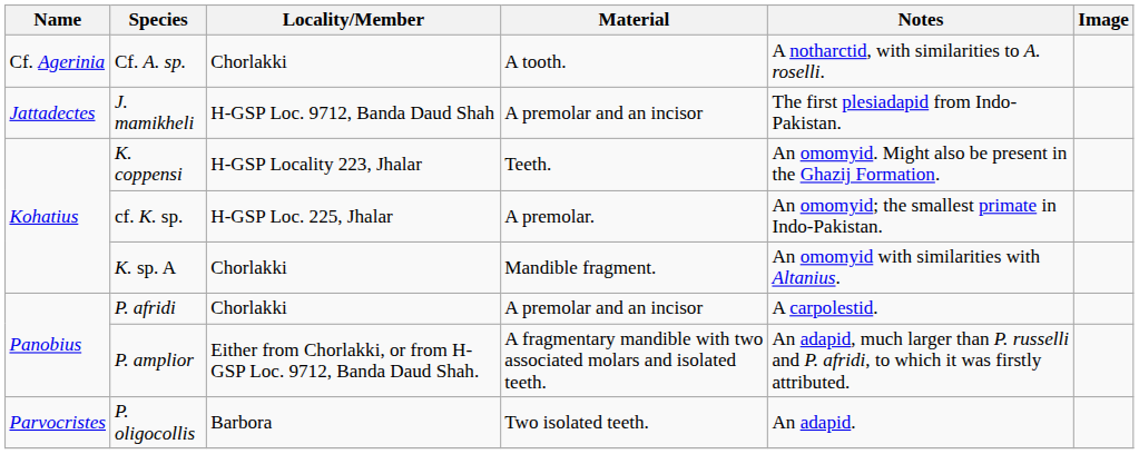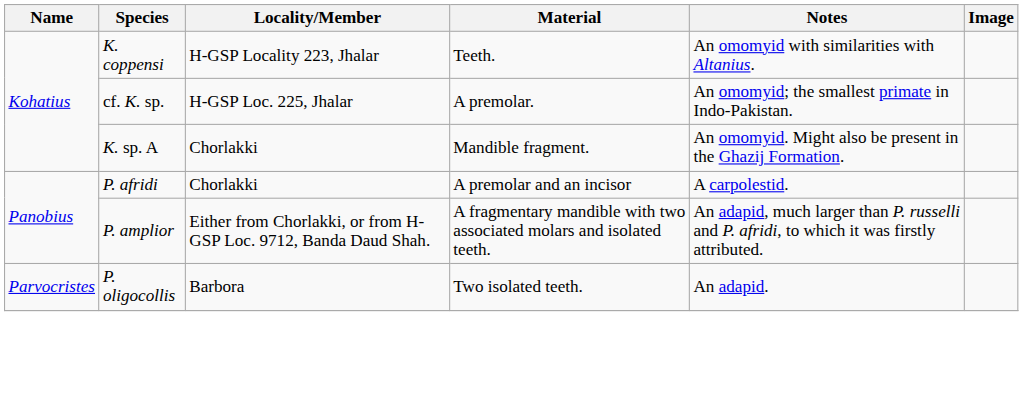 <table class="wikitable" align="center" width="75%">
 <tr>
 <th>Name</th>
 <th>Species</th>
 <th>Locality/Member</th>
 <th>Material</th>
 <th>Notes</th>
 <th>Image</th>
 </tr>
 <tr>
-<td>Cf. <em><a href='#'>Agerinia</a></em></td>
-<td>Cf. <em>A. sp.</em></td>
-<td>Chorlakki</td>
-<td>A tooth.</td>
-<td>A <a href='#'>notharctid</a>, with similarities to <em>A. roselli</em>.</td>
-<td></td>
-</tr>
-<tr>
-<td><em><a href='#'>Jattadectes</a></em></td>
-<td><em>J. mamikheli</em></td>
-<td>H-GSP Loc. 9712, Banda Daud Shah</td>
-<td>A premolar and an incisor</td>
-<td>The first <a href='#'>plesiadapid</a> from Indo-Pakistan.</td>
-<td></td>
-</tr>
-<tr>
 <td rowspan=3><em><a href='#'>Kohatius</a></em></td>
 <td><em>K. coppensi</em></td>
 <td>H-GSP Locality 223, Jhalar</td>
 <td>Teeth.</td>
-<td>An <a href='#'>omomyid</a>. Might also be present in the <a href='#'>Ghazij Formation</a>.</td>
+<td>An <a href='#'>omomyid</a> with similarities with <em><a href='#'>Altanius</a></em>.</td>
 <td></td>
 </tr>
 <tr>
 <td>cf. <em>K.</em> sp.</td>
 <td>H-GSP Loc. 225, Jhalar</td>
 <td>A premolar.</td>
 <td>An <a href='#'>omomyid</a>; the smallest <a href='#'>primate</a> in Indo-Pakistan.</td>
 <td></td>
 </tr>
 <tr>
 <td><em>K.</em> sp. A</td>
 <td>Chorlakki</td>
 <td>Mandible fragment.</td>
-<td>An <a href='#'>omomyid</a> with similarities with <em><a href='#'>Altanius</a></em>.</td>
+<td>An <a href='#'>omomyid</a>. Might also be present in the <a href='#'>Ghazij Formation</a>.</td>
 <td></td>
 </tr>
 <tr>
 <td rowspan=2><em><a href='#'>Panobius</a></em></td>
 <td><em>P. afridi</em></td>
 <td>Chorlakki</td>
 <td>A premolar and an incisor</td>
 <td>A <a href='#'>carpolestid</a>.</td>
 <td></td>
 </tr>
 <tr>
 <td><em>P. amplior</em></td>
 <td>Either from Chorlakki, or from H-GSP Loc. 9712, Banda Daud Shah.</td>
 <td>A fragmentary mandible with two associated molars and isolated teeth.</td>
 <td>An <a href='#'>adapid</a>, much larger than <em>P. russelli</em> and <em>P. afridi</em>, to which it was firstly attributed.</td>
 <td></td>
 </tr>
 <tr>
 <td><em><a href='#'>Parvocristes</a></em></td>
 <td><em>P. oligocollis</em></td>
 <td>Barbora</td>
 <td>Two isolated teeth.</td>
 <td>An <a href='#'>adapid</a>.</td>
 <td></td>
 </tr>
 <tr>
 </tr>
 </table>
